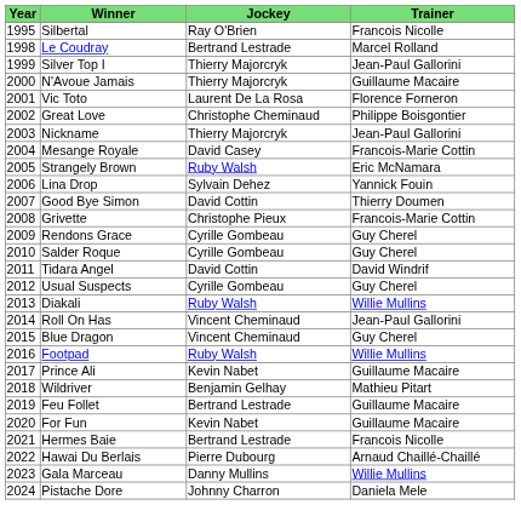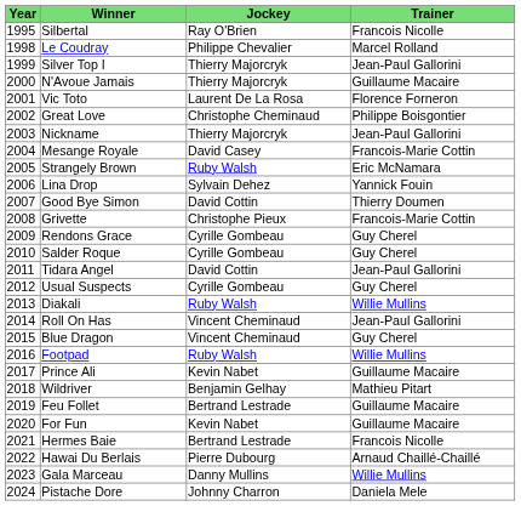 <table class = "sortable" | border="1" style="border-collapse: collapse; font-size:90%">
 <tr bgcolor="#77dd77" align="center">
 <td style="width:36px"><strong>Year</strong></td>
 <td style="width:160px"><strong>Winner</strong></td>
 <td style="width:180px"><strong>Jockey</strong></td>
 <td style="width:180px"><strong>Trainer</strong></td>
 </tr>
 <tr>
 <td>1995</td>
 <td>Silbertal</td>
 <td>Ray O'Brien</td>
 <td>Francois Nicolle</td>
 </tr>
 <tr>
 <td>1998</td>
 <td><a href='#'>Le Coudray</a></td>
-<td>Bertrand Lestrade</td>
+<td>Philippe Chevalier</td>
 <td>Marcel Rolland</td>
 </tr>
 <tr>
 <td>1999</td>
 <td>Silver Top I</td>
 <td>Thierry Majorcryk</td>
 <td>Jean-Paul Gallorini</td>
 </tr>
 <tr>
 <td>2000</td>
 <td>N'Avoue Jamais</td>
 <td>Thierry Majorcryk</td>
 <td>Guillaume Macaire</td>
 </tr>
 <tr>
 <td>2001</td>
 <td>Vic Toto</td>
 <td>Laurent De La Rosa</td>
 <td>Florence Forneron</td>
 </tr>
 <tr>
 <td>2002</td>
 <td>Great Love</td>
 <td>Christophe Cheminaud</td>
 <td>Philippe Boisgontier</td>
 </tr>
 <tr>
 <td>2003</td>
 <td>Nickname</td>
 <td>Thierry Majorcryk</td>
 <td>Jean-Paul Gallorini</td>
 </tr>
 <tr>
 <td>2004</td>
 <td>Mesange Royale</td>
 <td>David Casey</td>
 <td>Francois-Marie Cottin</td>
 </tr>
 <tr>
 <td>2005</td>
 <td>Strangely Brown</td>
 <td><a href='#'>Ruby Walsh</a></td>
 <td>Eric McNamara</td>
 </tr>
 <tr>
 <td>2006</td>
 <td>Lina Drop</td>
 <td>Sylvain Dehez</td>
 <td>Yannick Fouin</td>
 </tr>
 <tr>
 <td>2007</td>
 <td>Good Bye Simon</td>
 <td>David Cottin</td>
 <td>Thierry Doumen</td>
 </tr>
 <tr>
 <td>2008</td>
 <td>Grivette</td>
 <td>Christophe Pieux</td>
 <td>Francois-Marie Cottin</td>
 </tr>
 <tr>
 <td>2009</td>
 <td>Rendons Grace</td>
 <td>Cyrille Gombeau</td>
 <td>Guy Cherel</td>
 </tr>
 <tr>
 <td>2010</td>
 <td>Salder Roque</td>
 <td>Cyrille Gombeau</td>
 <td>Guy Cherel</td>
 </tr>
 <tr>
 <td>2011</td>
 <td>Tidara Angel</td>
 <td>David Cottin</td>
-<td>David Windrif</td>
+<td>Jean-Paul Gallorini</td>
 </tr>
 <tr>
 <td>2012</td>
 <td>Usual Suspects</td>
 <td>Cyrille Gombeau</td>
 <td>Guy Cherel</td>
 </tr>
 <tr>
 <td>2013</td>
 <td>Diakali</td>
 <td><a href='#'>Ruby Walsh</a></td>
 <td><a href='#'>Willie Mullins</a></td>
 </tr>
 <tr>
 <td>2014</td>
 <td>Roll On Has</td>
 <td>Vincent Cheminaud</td>
 <td>Jean-Paul Gallorini</td>
 </tr>
 <tr>
 <td>2015</td>
 <td>Blue Dragon</td>
 <td>Vincent Cheminaud</td>
 <td>Guy Cherel</td>
 </tr>
 <tr>
 <td>2016</td>
 <td><a href='#'>Footpad</a></td>
 <td><a href='#'>Ruby Walsh</a></td>
 <td><a href='#'>Willie Mullins</a></td>
 </tr>
 <tr>
 <td>2017</td>
 <td>Prince Ali</td>
 <td>Kevin Nabet</td>
 <td>Guillaume Macaire</td>
 </tr>
 <tr>
 <td>2018</td>
 <td>Wildriver</td>
 <td>Benjamin Gelhay</td>
 <td>Mathieu Pitart</td>
 </tr>
 <tr>
 <td>2019</td>
 <td>Feu Follet</td>
 <td>Bertrand Lestrade</td>
 <td>Guillaume Macaire</td>
 </tr>
 <tr>
 <td>2020</td>
 <td>For Fun</td>
 <td>Kevin Nabet</td>
 <td>Guillaume Macaire</td>
 </tr>
 <tr>
 <td>2021</td>
 <td>Hermes Baie</td>
 <td>Bertrand Lestrade</td>
 <td>Francois Nicolle</td>
 </tr>
 <tr>
 <td>2022</td>
 <td>Hawai Du Berlais</td>
 <td>Pierre Dubourg</td>
 <td>Arnaud Chaillé-Chaillé</td>
 </tr>
 <tr>
 <td>2023</td>
 <td>Gala Marceau</td>
 <td>Danny Mullins</td>
 <td><a href='#'>Willie Mullins</a></td>
 </tr>
 <tr>
 <td>2024</td>
 <td>Pistache Dore</td>
 <td>Johnny Charron</td>
 <td>Daniela Mele</td>
 </tr>
 </table>
